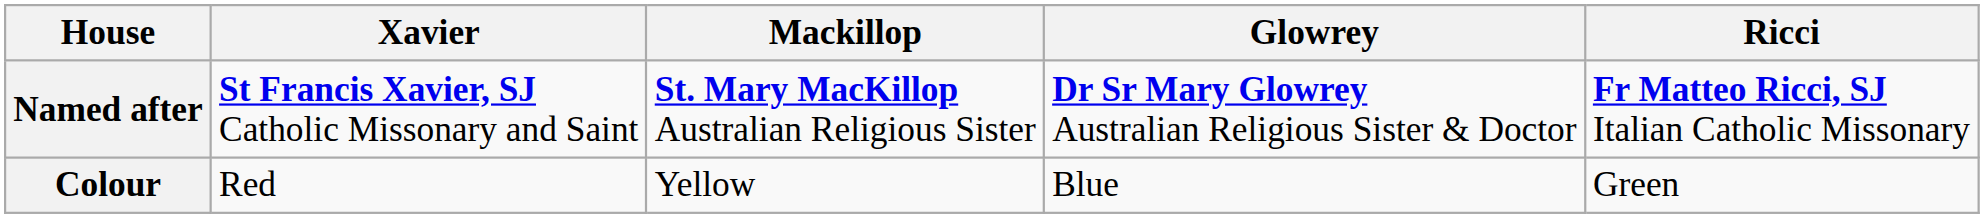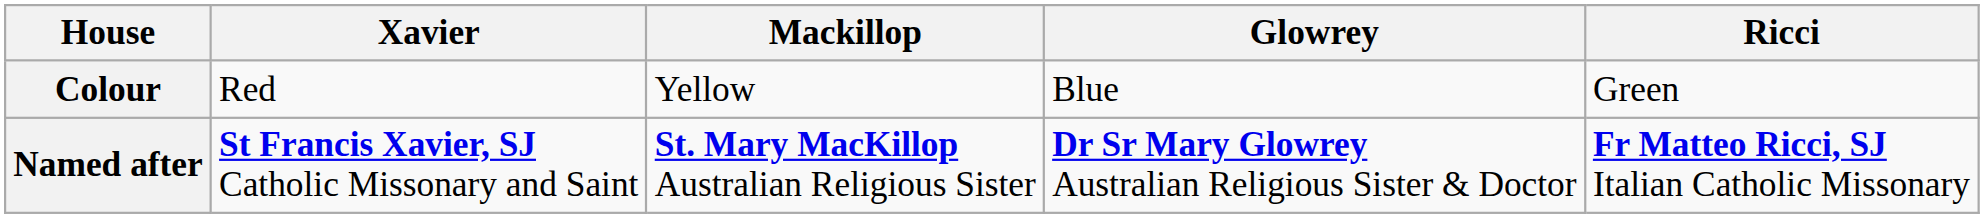 <table class="wikitable">
 <tr>
 <th>House</th>
 <th>Xavier</th>
 <th>Mackillop</th>
 <th>Glowrey</th>
 <th>Ricci</th>
 </tr>
 <tr>
+<th>Colour</th>
+<td>Red</td>
+<td>Yellow</td>
+<td>Blue</td>
+<td>Green</td>
+</tr>
+<tr>
 <th>Named after</th>
 <td><a href='#'><strong>St Francis Xavier, SJ</strong></a><br>Catholic Missonary and Saint</td>
 <td><a href='#'><strong>St. Mary MacKillop</strong></a><br>Australian Religious Sister</td>
 <td><a href='#'><strong>Dr Sr Mary Glowrey</strong></a><br>Australian Religious Sister & Doctor</td>
 <td><a href='#'><strong>Fr Matteo Ricci, SJ</strong></a><br>Italian Catholic Missonary</td>
 </tr>
-<tr>
-<th>Colour</th>
-<td>Red</td>
-<td>Yellow</td>
-<td>Blue</td>
-<td>Green</td>
-</tr>
 </table>
